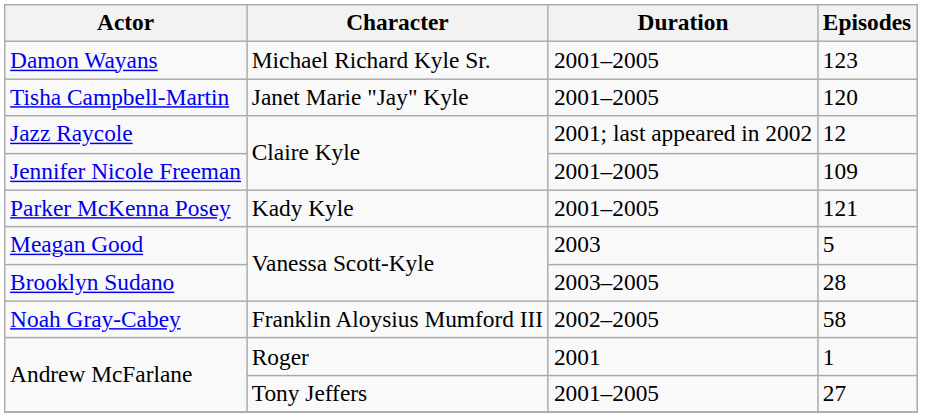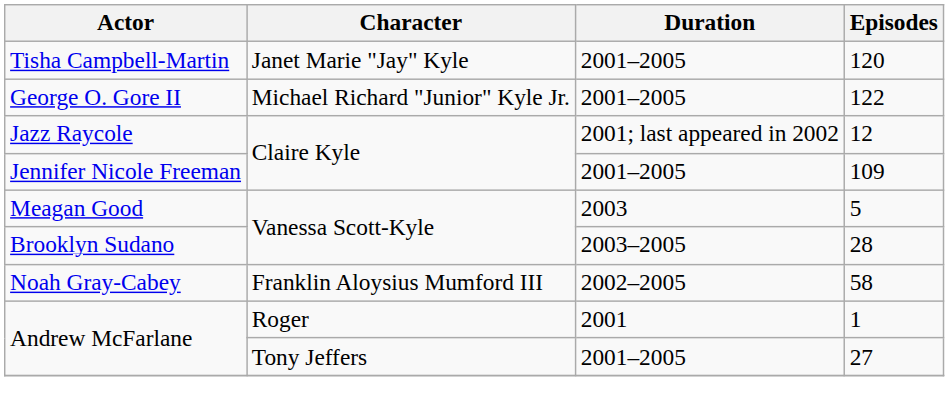 <table class="wikitable sortable">
 <tr>
 <th>Actor</th>
 <th>Character</th>
 <th>Duration</th>
 <th>Episodes</th>
 </tr>
 <tr>
-<td><a href='#'>Damon Wayans</a></td>
-<td>Michael Richard Kyle Sr.</td>
-<td rowspan=1>2001–2005</td>
-<td rowspan=1>123</td>
-</tr>
-<tr>
 <td><a href='#'>Tisha Campbell-Martin</a></td>
 <td>Janet Marie "Jay" Kyle</td>
 <td rowspan=1>2001–2005</td>
 <td rowspan=1>120</td>
+</tr>
+<tr>
+<td><a href='#'>George O. Gore II</a></td>
+<td>Michael Richard "Junior" Kyle Jr.</td>
+<td rowspan=1>2001–2005</td>
+<td rowspan=1>122</td>
 </tr>
 <tr>
 <td><a href='#'>Jazz Raycole</a></td>
 <td rowspan="2">Claire Kyle</td>
 <td rowspan=1>2001; last appeared in 2002</td>
 <td rowspan=1>12</td>
 </tr>
 <tr>
 <td><a href='#'>Jennifer Nicole Freeman</a></td>
 <td rowspan=1>2001–2005</td>
 <td rowspan=1>109</td>
-</tr>
-<tr>
-<td><a href='#'>Parker McKenna Posey</a></td>
-<td>Kady Kyle</td>
-<td rowspan=1>2001–2005</td>
-<td rowspan=1>121</td>
 </tr>
 <tr>
 <td><a href='#'>Meagan Good</a></td>
 <td rowspan="2">Vanessa Scott-Kyle</td>
 <td rowspan=1>2003</td>
 <td rowspan=1>5</td>
 </tr>
 <tr>
 <td><a href='#'>Brooklyn Sudano</a></td>
 <td rowspan=1>2003–2005</td>
 <td rowspan=1>28</td>
 </tr>
 <tr>
 <td><a href='#'>Noah Gray-Cabey</a></td>
 <td>Franklin Aloysius Mumford III</td>
 <td rowspan=1>2002–2005</td>
 <td rowspan=1>58</td>
 </tr>
 <tr>
 <td rowspan="2">Andrew McFarlane</td>
 <td rowspan=1>Roger</td>
 <td rowspan=1>2001</td>
 <td rowspan=1>1</td>
 </tr>
 <tr>
 <td rowspan=1>Tony Jeffers</td>
 <td rowspan=1>2001–2005</td>
 <td rowspan=1>27</td>
 </tr>
 <tr>
 </tr>
 </table>
